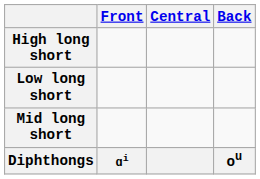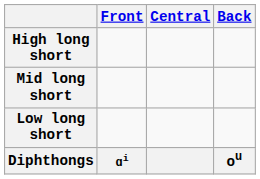 <table class="wikitable" style="text-align: center;">
 <tr>
 <th></th>
 <th><a href='#'>Front</a></th>
 <th><a href='#'>Central</a></th>
 <th><a href='#'>Back</a></th>
 </tr>
 <tr>
 <th>High long<br>short</th>
 <td>    </td>
 <td></td>
 <td>    </td>
 </tr>
 <tr>
+<th>Mid long<br>short</th>
+<td></td>
+<td></td>
+<td>    </td>
+</tr>
+<tr>
 <th>Low long<br>short</th>
 <td></td>
 <td>    </td>
 <td></td>
-</tr>
-<tr>
-<th>Mid long<br>short</th>
-<td></td>
-<td></td>
-<td>    </td>
 </tr>
 <tr>
 <th>Diphthongs</th>
 <th><small>ɑ<sup>i</sup></small></th>
 <th></th>
 <th>o<sup>u</sup></th>
 </tr>
 </table>
